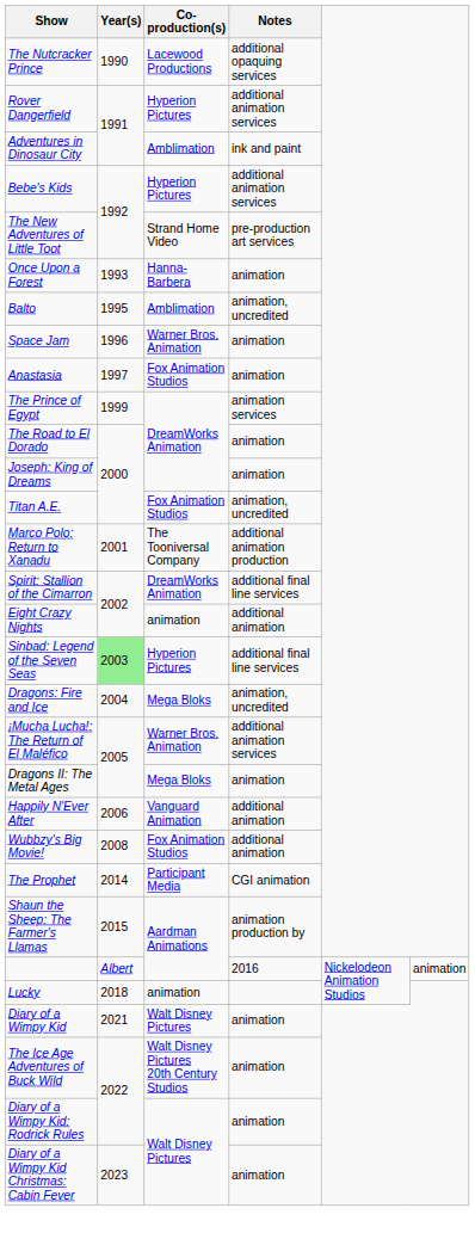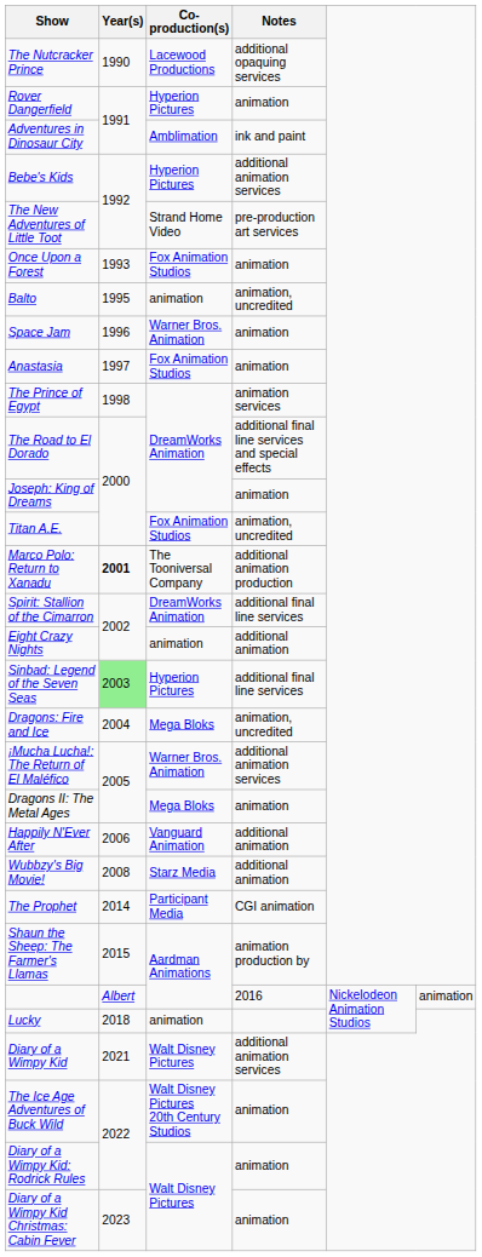 <table class="wikitable sortable" style="width: auto; style="width:60%;" table-layout: fixed;" |>
 <tr>
 <th style="width:20%;">Show</th>
 <th style="width:5%;">Year(s)</th>
 <th style="width:15%;">Co-production(s)</th>
 <th style="width:20%;" class="unsortable">Notes</th>
 </tr>
 <tr>
 <td><em><a href='#'>The Nutcracker Prince</a></em></td>
 <td>1990</td>
 <td><a href='#'>Lacewood Productions</a></td>
 <td>additional opaquing services</td>
 </tr>
 <tr>
 <td><em><a href='#'>Rover Dangerfield</a></em></td>
 <td rowspan="2">1991</td>
 <td><a href='#'>Hyperion Pictures</a></td>
-<td>additional animation services</td>
+<td>animation</td>
 </tr>
 <tr>
 <td><em><a href='#'>Adventures in Dinosaur City</a></em></td>
 <td><a href='#'>Amblimation</a></td>
 <td>ink and paint</td>
 </tr>
 <tr>
 <td><em><a href='#'>Bebe's Kids</a></em></td>
 <td rowspan="2">1992</td>
 <td><a href='#'>Hyperion Pictures</a></td>
 <td>additional animation services</td>
 </tr>
 <tr>
 <td><em><a href='#'>The New Adventures of Little Toot</a></em></td>
 <td>Strand Home Video</td>
 <td>pre-production art services</td>
 </tr>
 <tr>
 <td><em><a href='#'>Once Upon a Forest</a></em></td>
 <td>1993</td>
-<td><a href='#'>Hanna-Barbera</a></td>
+<td><a href='#'>Fox Animation Studios</a></td>
 <td>animation</td>
 </tr>
 <tr>
 <td><em><a href='#'>Balto</a></em></td>
 <td>1995</td>
-<td><a href='#'>Amblimation</a></td>
+<td>animation</td>
 <td>animation, uncredited</td>
 </tr>
 <tr>
 <td><em><a href='#'>Space Jam</a></em></td>
 <td>1996</td>
 <td><a href='#'>Warner Bros. Animation</a></td>
 <td>animation</td>
 </tr>
 <tr>
 <td><em><a href='#'>Anastasia</a></em></td>
 <td>1997</td>
 <td><a href='#'>Fox Animation Studios</a></td>
 <td>animation</td>
 </tr>
 <tr>
 <td><em><a href='#'>The Prince of Egypt</a></em></td>
-<td>1999</td>
+<td>1998</td>
 <td rowspan="3"><a href='#'>DreamWorks Animation</a></td>
 <td>animation services</td>
 </tr>
 <tr>
 <td><em><a href='#'>The Road to El Dorado</a></em></td>
 <td rowspan="3">2000</td>
-<td>animation</td>
+<td>additional final line services and special effects</td>
 </tr>
 <tr>
 <td><em><a href='#'>Joseph: King of Dreams</a></em></td>
 <td>animation</td>
 </tr>
 <tr>
 <td><em><a href='#'>Titan A.E.</a></em></td>
 <td><a href='#'>Fox Animation Studios</a></td>
 <td>animation, uncredited</td>
 </tr>
 <tr>
 <td><em><a href='#'>Marco Polo: Return to Xanadu</a></em></td>
-<td>2001</td>
+<td><strong>2001</strong></td>
 <td>The Tooniversal Company</td>
 <td>additional animation production</td>
 </tr>
 <tr>
 <td><em><a href='#'>Spirit: Stallion of the Cimarron</a></em></td>
 <td rowspan="2">2002</td>
 <td><a href='#'>DreamWorks Animation</a></td>
 <td>additional final line services</td>
 </tr>
 <tr>
 <td><em><a href='#'>Eight Crazy Nights</a></em></td>
 <td>animation</td>
 <td>additional animation</td>
 </tr>
 <tr>
 <td><em><a href='#'>Sinbad: Legend of the Seven Seas</a></em></td>
 <td style="background: lightgreen;">2003</td>
 <td><a href='#'>Hyperion Pictures</a></td>
 <td>additional final line services</td>
 </tr>
 <tr>
 <td><em><a href='#'>Dragons: Fire and Ice</a></em></td>
 <td>2004</td>
 <td><a href='#'>Mega Bloks</a></td>
 <td>animation, uncredited</td>
 </tr>
 <tr>
 <td><em><a href='#'>¡Mucha Lucha!: The Return of El Maléfico</a></em></td>
 <td rowspan="2">2005</td>
 <td><a href='#'>Warner Bros. Animation</a></td>
 <td>additional animation services</td>
 </tr>
 <tr>
 <td><em>Dragons II: The Metal Ages</em></td>
 <td><a href='#'>Mega Bloks</a></td>
 <td>animation</td>
 </tr>
 <tr>
 <td><em><a href='#'>Happily N'Ever After</a></em></td>
 <td>2006</td>
 <td><a href='#'>Vanguard Animation</a></td>
 <td>additional animation</td>
 </tr>
 <tr>
 <td><em><a href='#'>Wubbzy's Big Movie!</a></em></td>
 <td>2008</td>
-<td><a href='#'>Fox Animation Studios</a></td>
+<td><a href='#'>Starz Media</a></td>
 <td>additional animation</td>
 </tr>
 <tr>
 <td><em><a href='#'>The Prophet</a></em></td>
 <td>2014</td>
 <td><a href='#'>Participant Media</a></td>
 <td>CGI animation</td>
 </tr>
 <tr>
 <td><em><a href='#'>Shaun the Sheep: The Farmer's Llamas</a></em></td>
 <td>2015</td>
 <td rowspan="2"><a href='#'>Aardman Animations</a></td>
 <td>animation production by</td>
 </tr>
 <tr>
 <td></td>
 <td><em><a href='#'>Albert</a></em></td>
 <td>2016</td>
 <td rowspan="2"><a href='#'>Nickelodeon Animation Studios</a></td>
 <td>animation</td>
 </tr>
 <tr>
 <td><em><a href='#'>Lucky</a></em></td>
 <td>2018</td>
 <td>animation</td>
 </tr>
 <tr>
 <td><em><a href='#'>Diary of a Wimpy Kid</a></em></td>
 <td>2021</td>
 <td><a href='#'>Walt Disney Pictures</a></td>
-<td>animation</td>
+<td>additional animation services</td>
 </tr>
 <tr>
 <td><em><a href='#'>The Ice Age Adventures of Buck Wild</a></em></td>
 <td rowspan="2">2022</td>
 <td><a href='#'>Walt Disney Pictures</a><br><a href='#'>20th Century Studios</a></td>
 <td>animation</td>
 </tr>
 <tr>
 <td><em><a href='#'>Diary of a Wimpy Kid: Rodrick Rules</a></em></td>
 <td rowspan="3"><a href='#'>Walt Disney Pictures</a></td>
 <td>animation</td>
 </tr>
 <tr>
 <td><em><a href='#'>Diary of a Wimpy Kid Christmas: Cabin Fever</a></em></td>
 <td>2023</td>
 <td>animation</td>
 </tr>
 </table>
